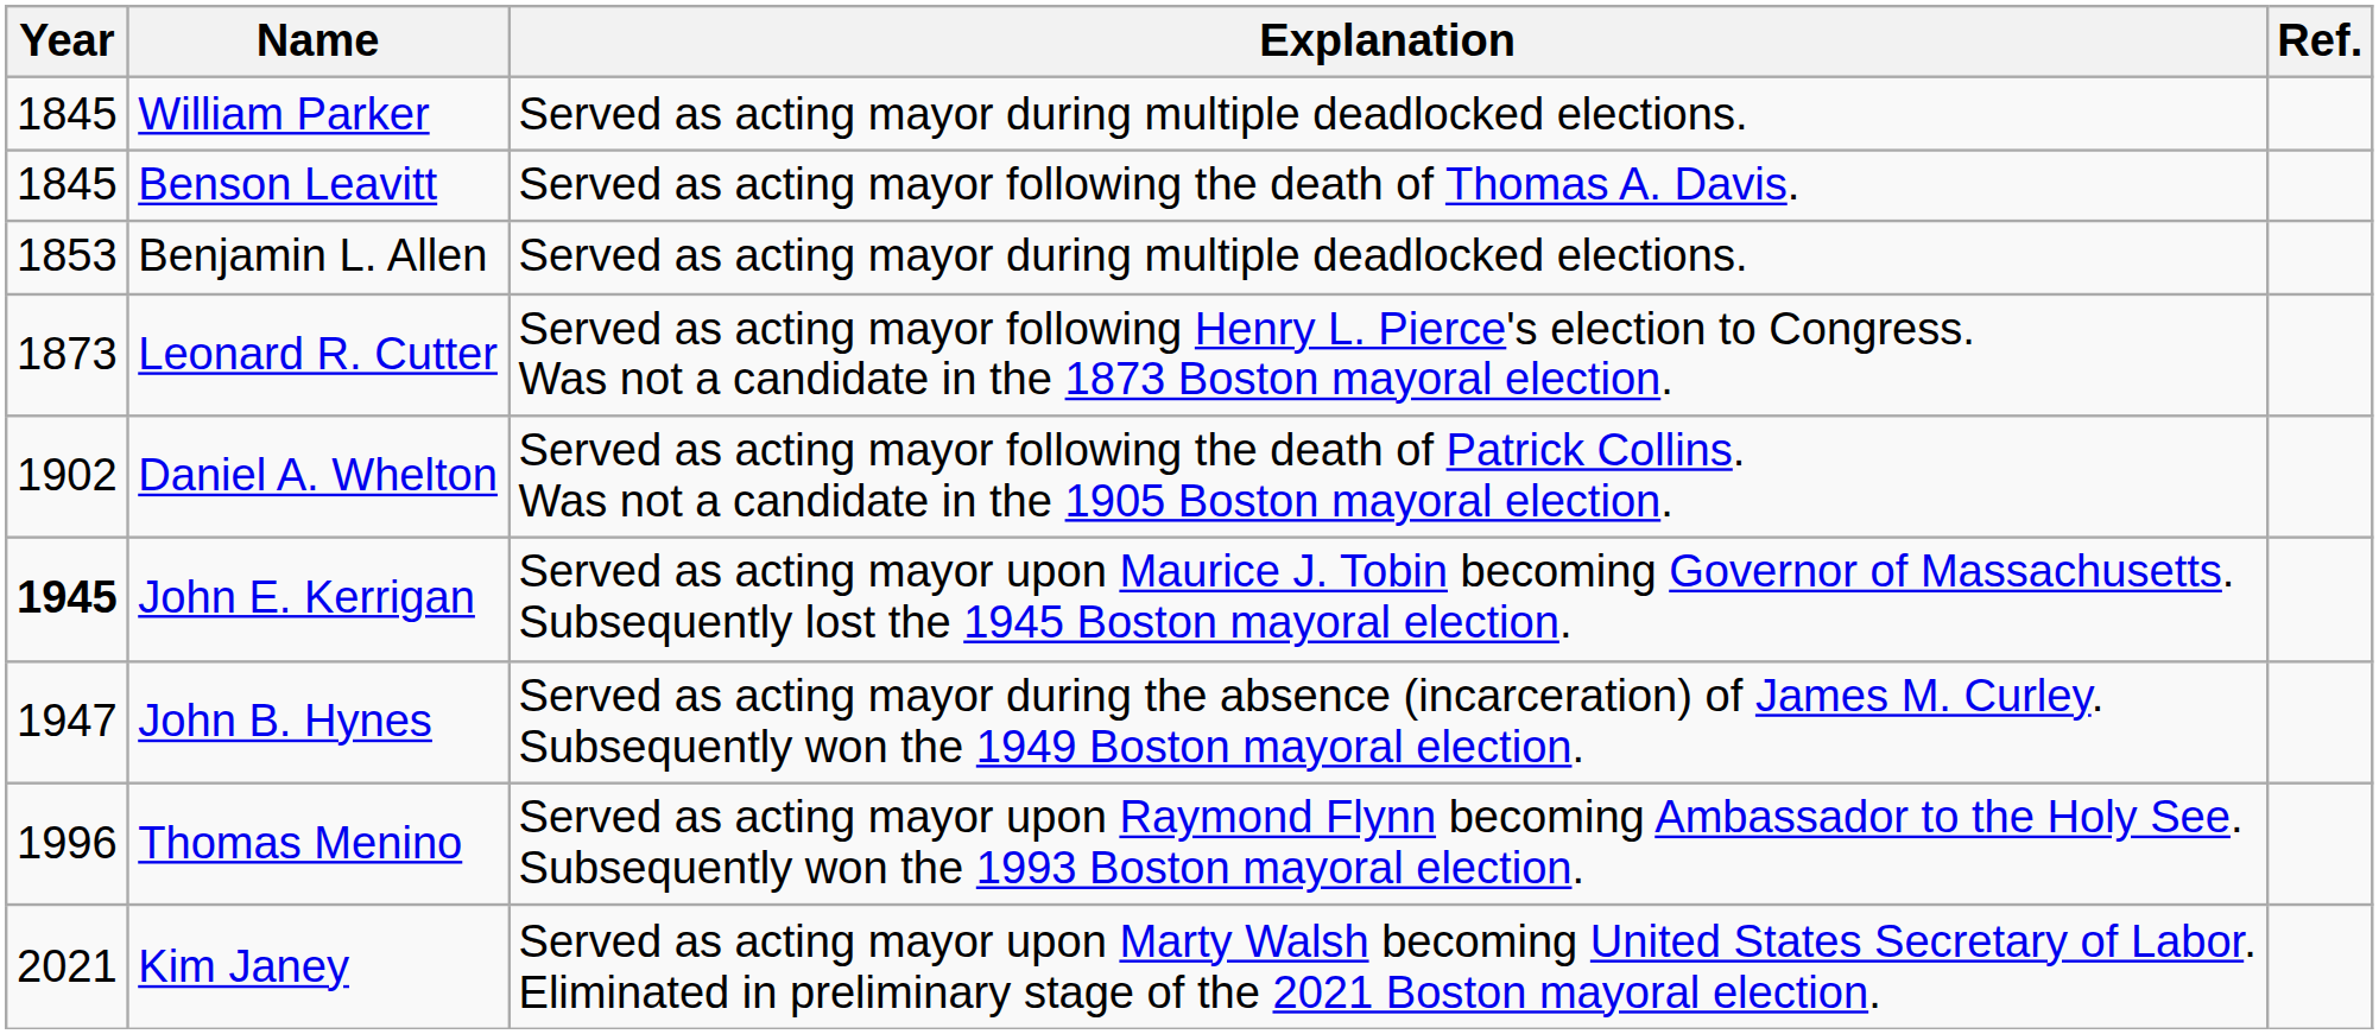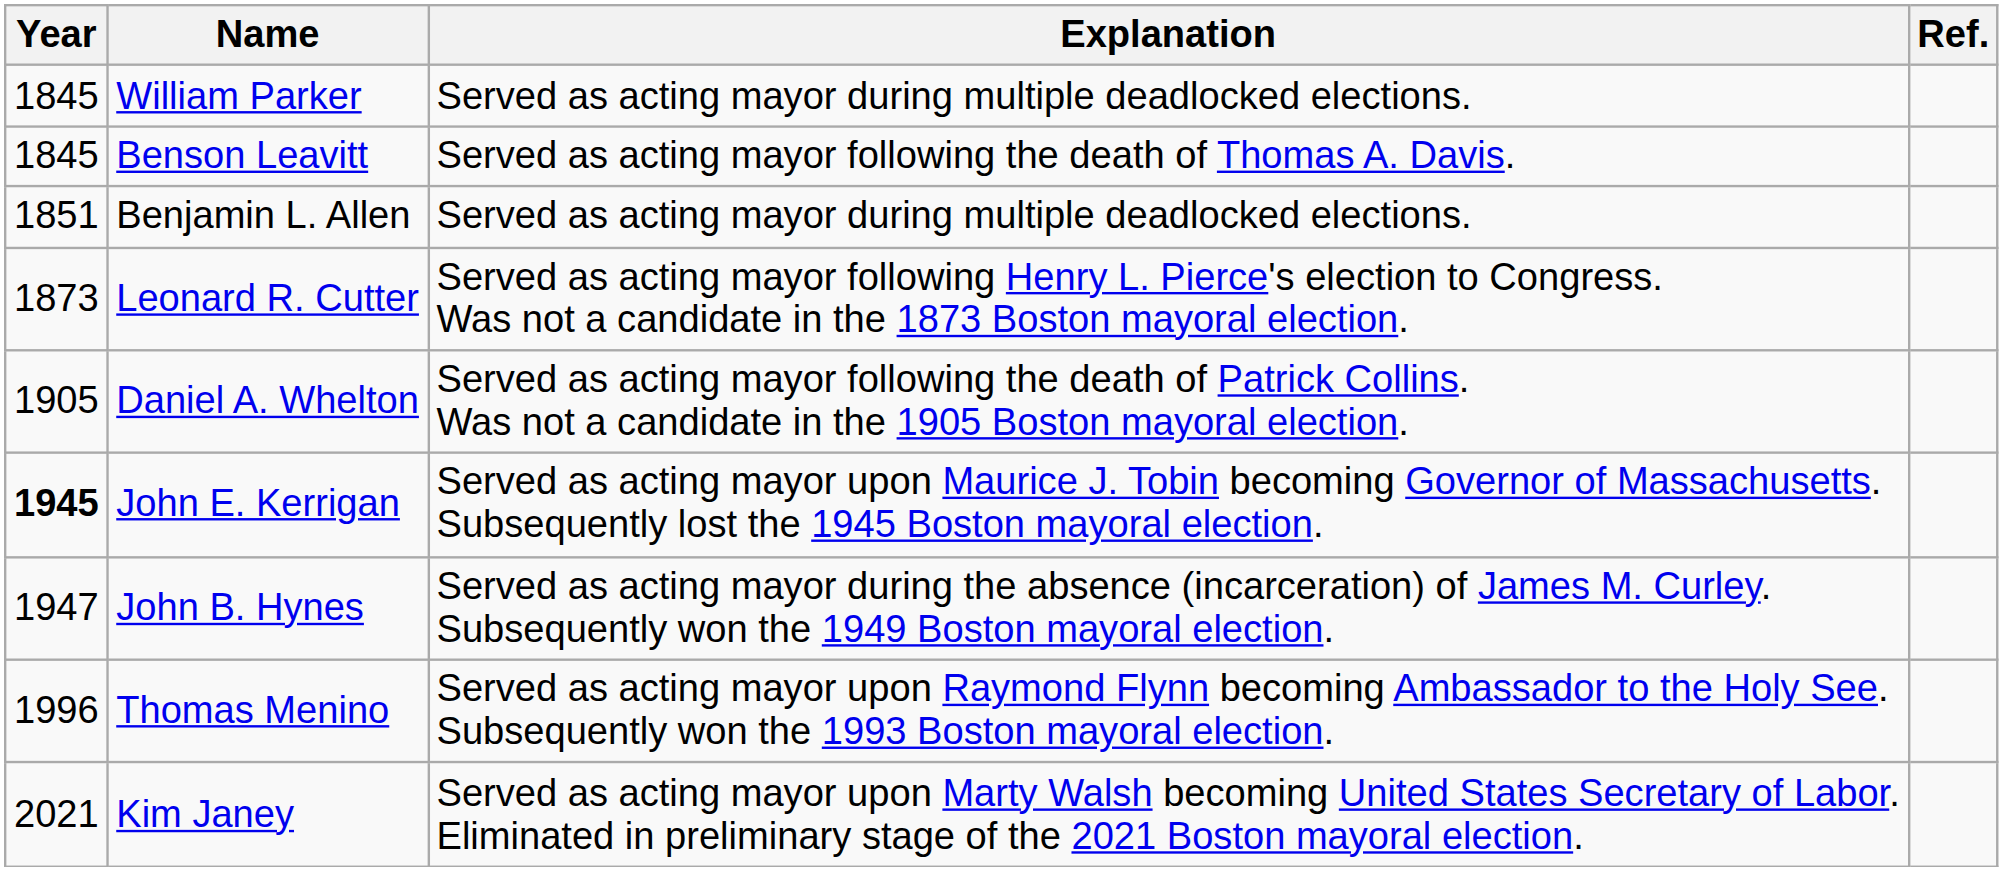 <table class="wikitable">
 <tr>
 <th>Year</th>
 <th>Name</th>
 <th>Explanation</th>
 <th>Ref.</th>
 </tr>
 <tr>
 <td>1845</td>
 <td><a href='#'>William Parker</a></td>
 <td>Served as acting mayor during multiple deadlocked elections.</td>
 <td></td>
 </tr>
 <tr>
 <td>1845</td>
 <td><a href='#'>Benson Leavitt</a></td>
 <td>Served as acting mayor following the death of <a href='#'>Thomas A. Davis</a>.</td>
 <td></td>
 </tr>
 <tr>
-<td>1853</td>
+<td>1851</td>
 <td>Benjamin L. Allen</td>
 <td>Served as acting mayor during multiple deadlocked elections.</td>
 <td></td>
 </tr>
 <tr>
 <td>1873</td>
 <td><a href='#'>Leonard R. Cutter</a></td>
 <td>Served as acting mayor following <a href='#'>Henry L. Pierce</a>'s election to Congress.<br>Was not a candidate in the <a href='#'>1873 Boston mayoral election</a>.</td>
 <td></td>
 </tr>
 <tr>
-<td>1902</td>
+<td>1905</td>
 <td><a href='#'>Daniel A. Whelton</a></td>
 <td>Served as acting mayor following the death of <a href='#'>Patrick Collins</a>.<br>Was not a candidate in the <a href='#'>1905 Boston mayoral election</a>.</td>
 <td></td>
 </tr>
 <tr>
 <td><strong>1945</strong></td>
 <td><a href='#'>John E. Kerrigan</a></td>
 <td>Served as acting mayor upon <a href='#'>Maurice J. Tobin</a> becoming <a href='#'>Governor of Massachusetts</a>.<br>Subsequently lost the <a href='#'>1945 Boston mayoral election</a>.</td>
 <td></td>
 </tr>
 <tr>
 <td>1947</td>
 <td><a href='#'>John B. Hynes</a></td>
 <td>Served as acting mayor during the absence (incarceration) of <a href='#'>James M. Curley</a>.<br>Subsequently won the <a href='#'>1949 Boston mayoral election</a>.</td>
 <td></td>
 </tr>
 <tr>
 <td>1996</td>
 <td><a href='#'>Thomas Menino</a></td>
 <td>Served as acting mayor upon <a href='#'>Raymond Flynn</a> becoming <a href='#'>Ambassador to the Holy See</a>.<br>Subsequently won the <a href='#'>1993 Boston mayoral election</a>.</td>
 <td></td>
 </tr>
 <tr>
 <td>2021</td>
 <td><a href='#'>Kim Janey</a></td>
 <td>Served as acting mayor upon <a href='#'>Marty Walsh</a> becoming <a href='#'>United States Secretary of Labor</a>.<br>Eliminated in preliminary stage of the <a href='#'>2021 Boston mayoral election</a>.</td>
 <td></td>
 </tr>
 </table>
